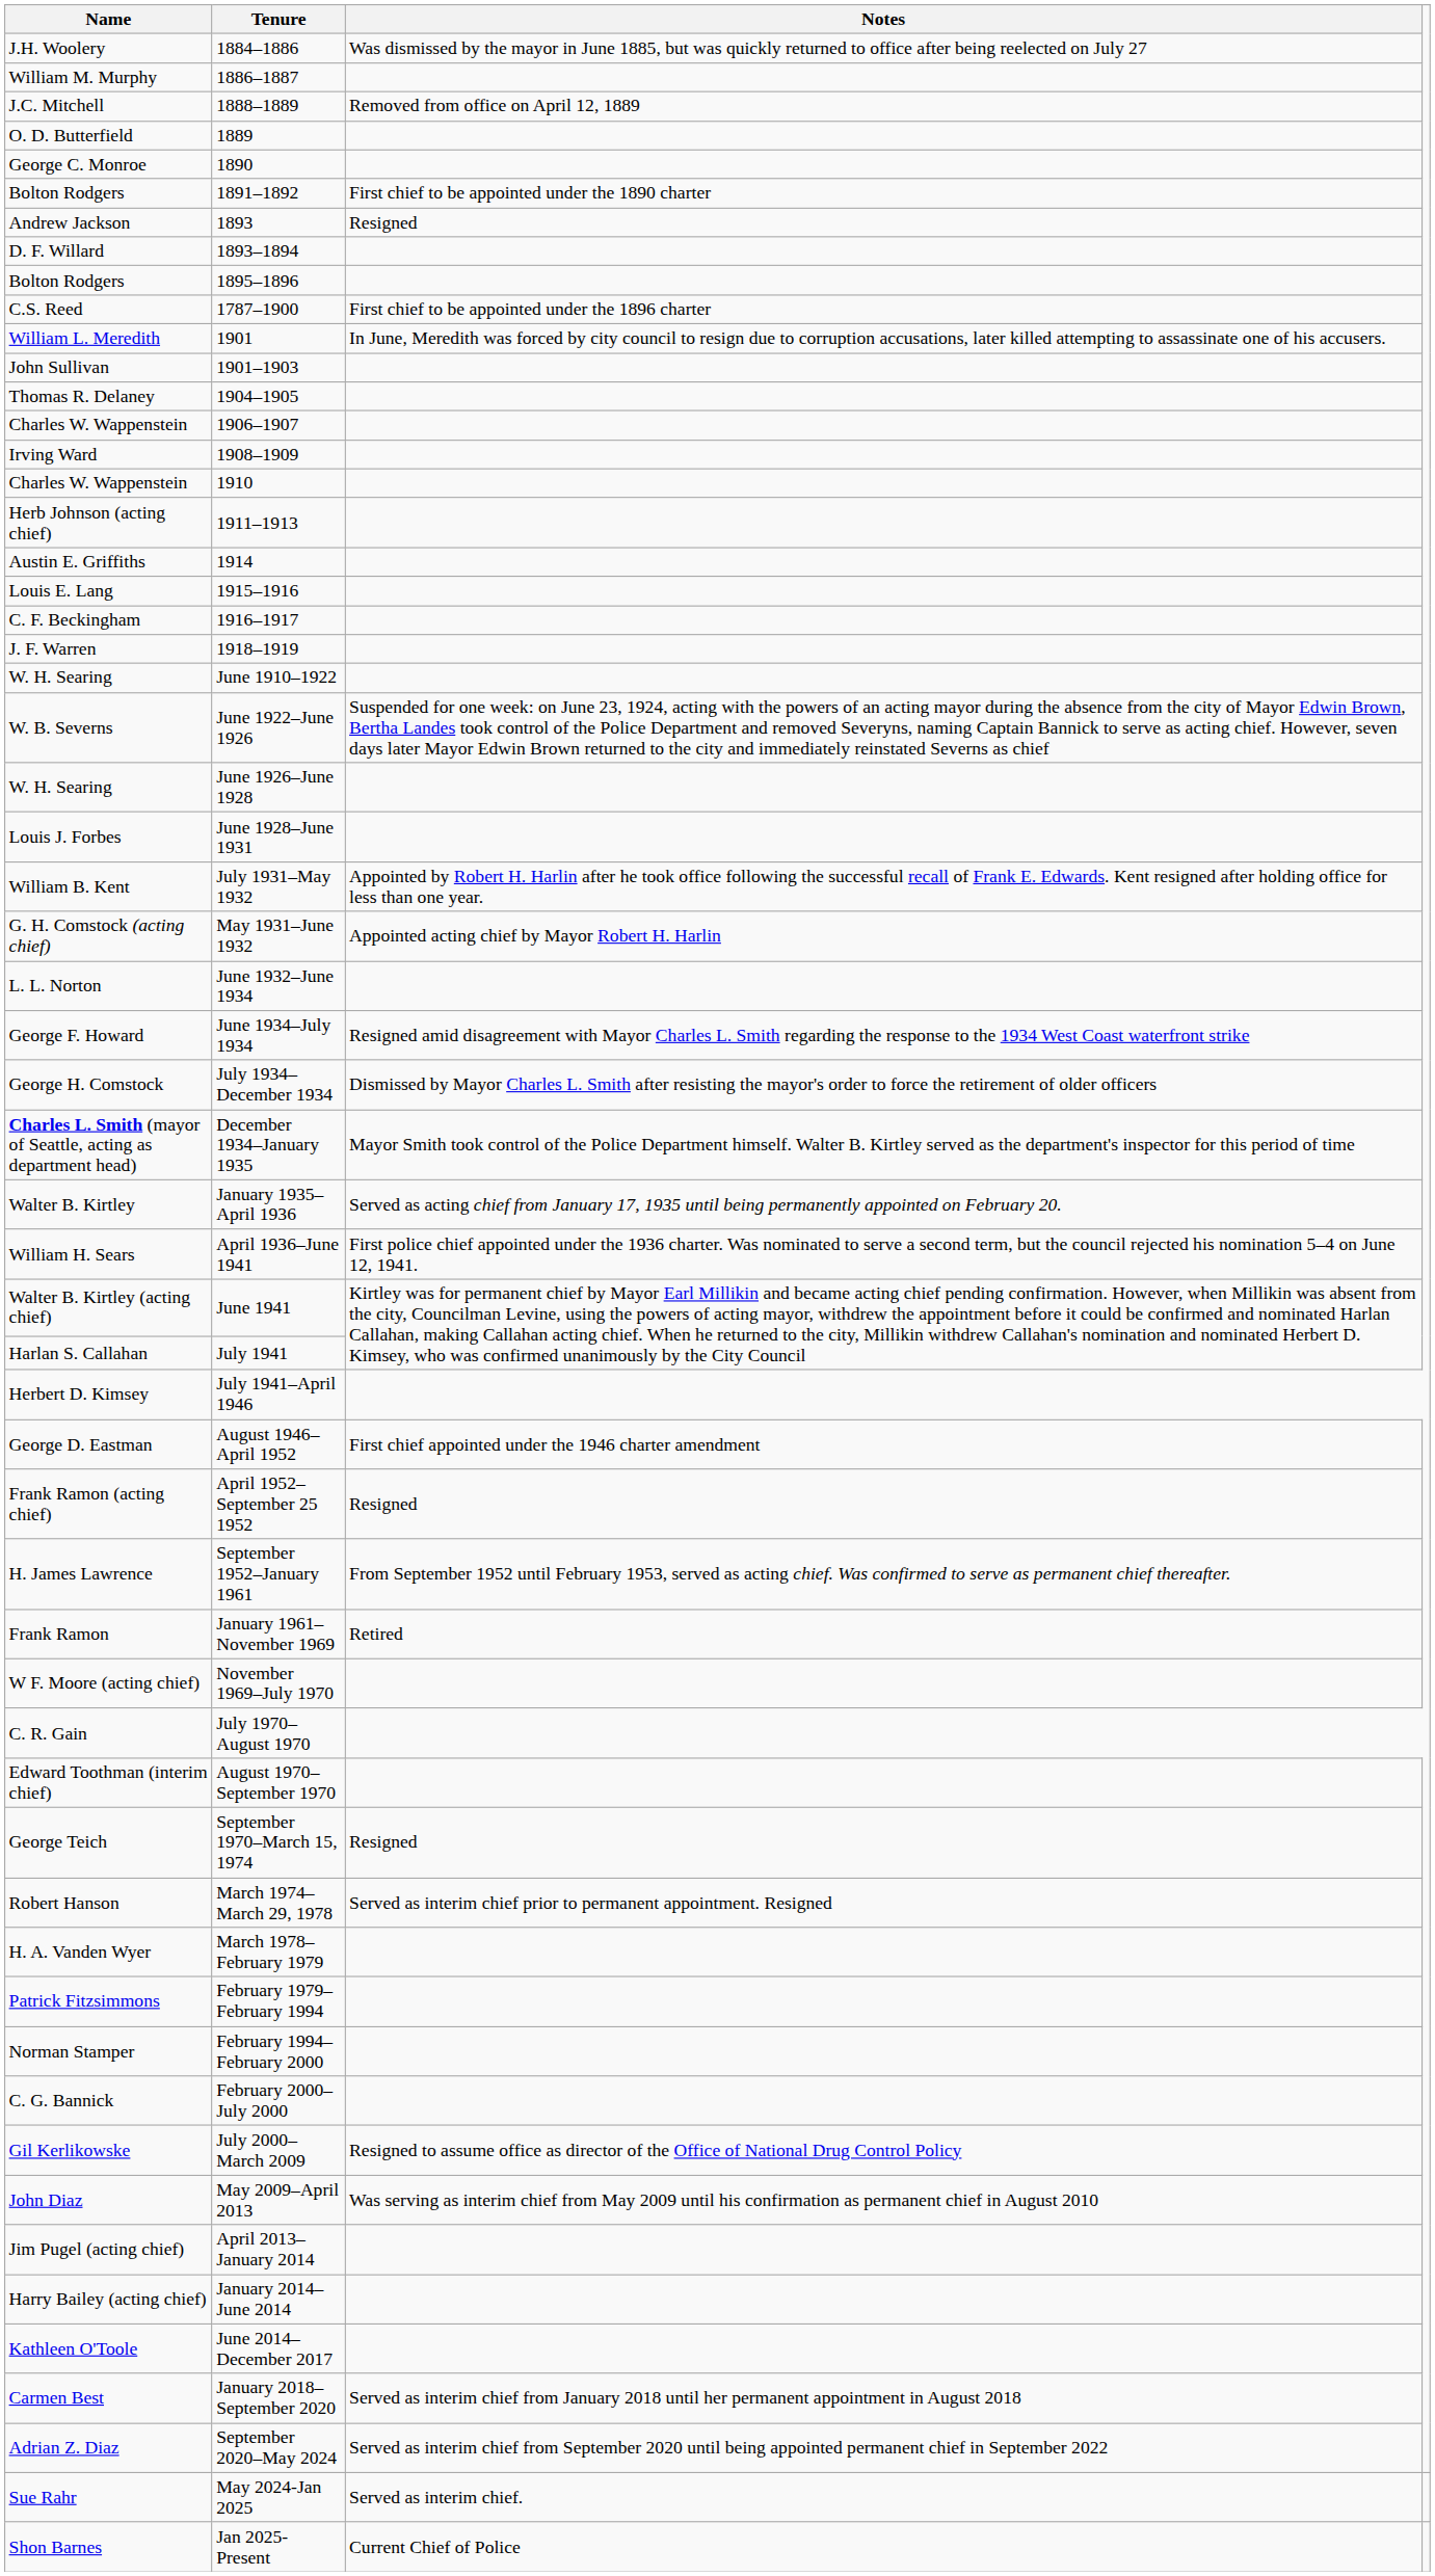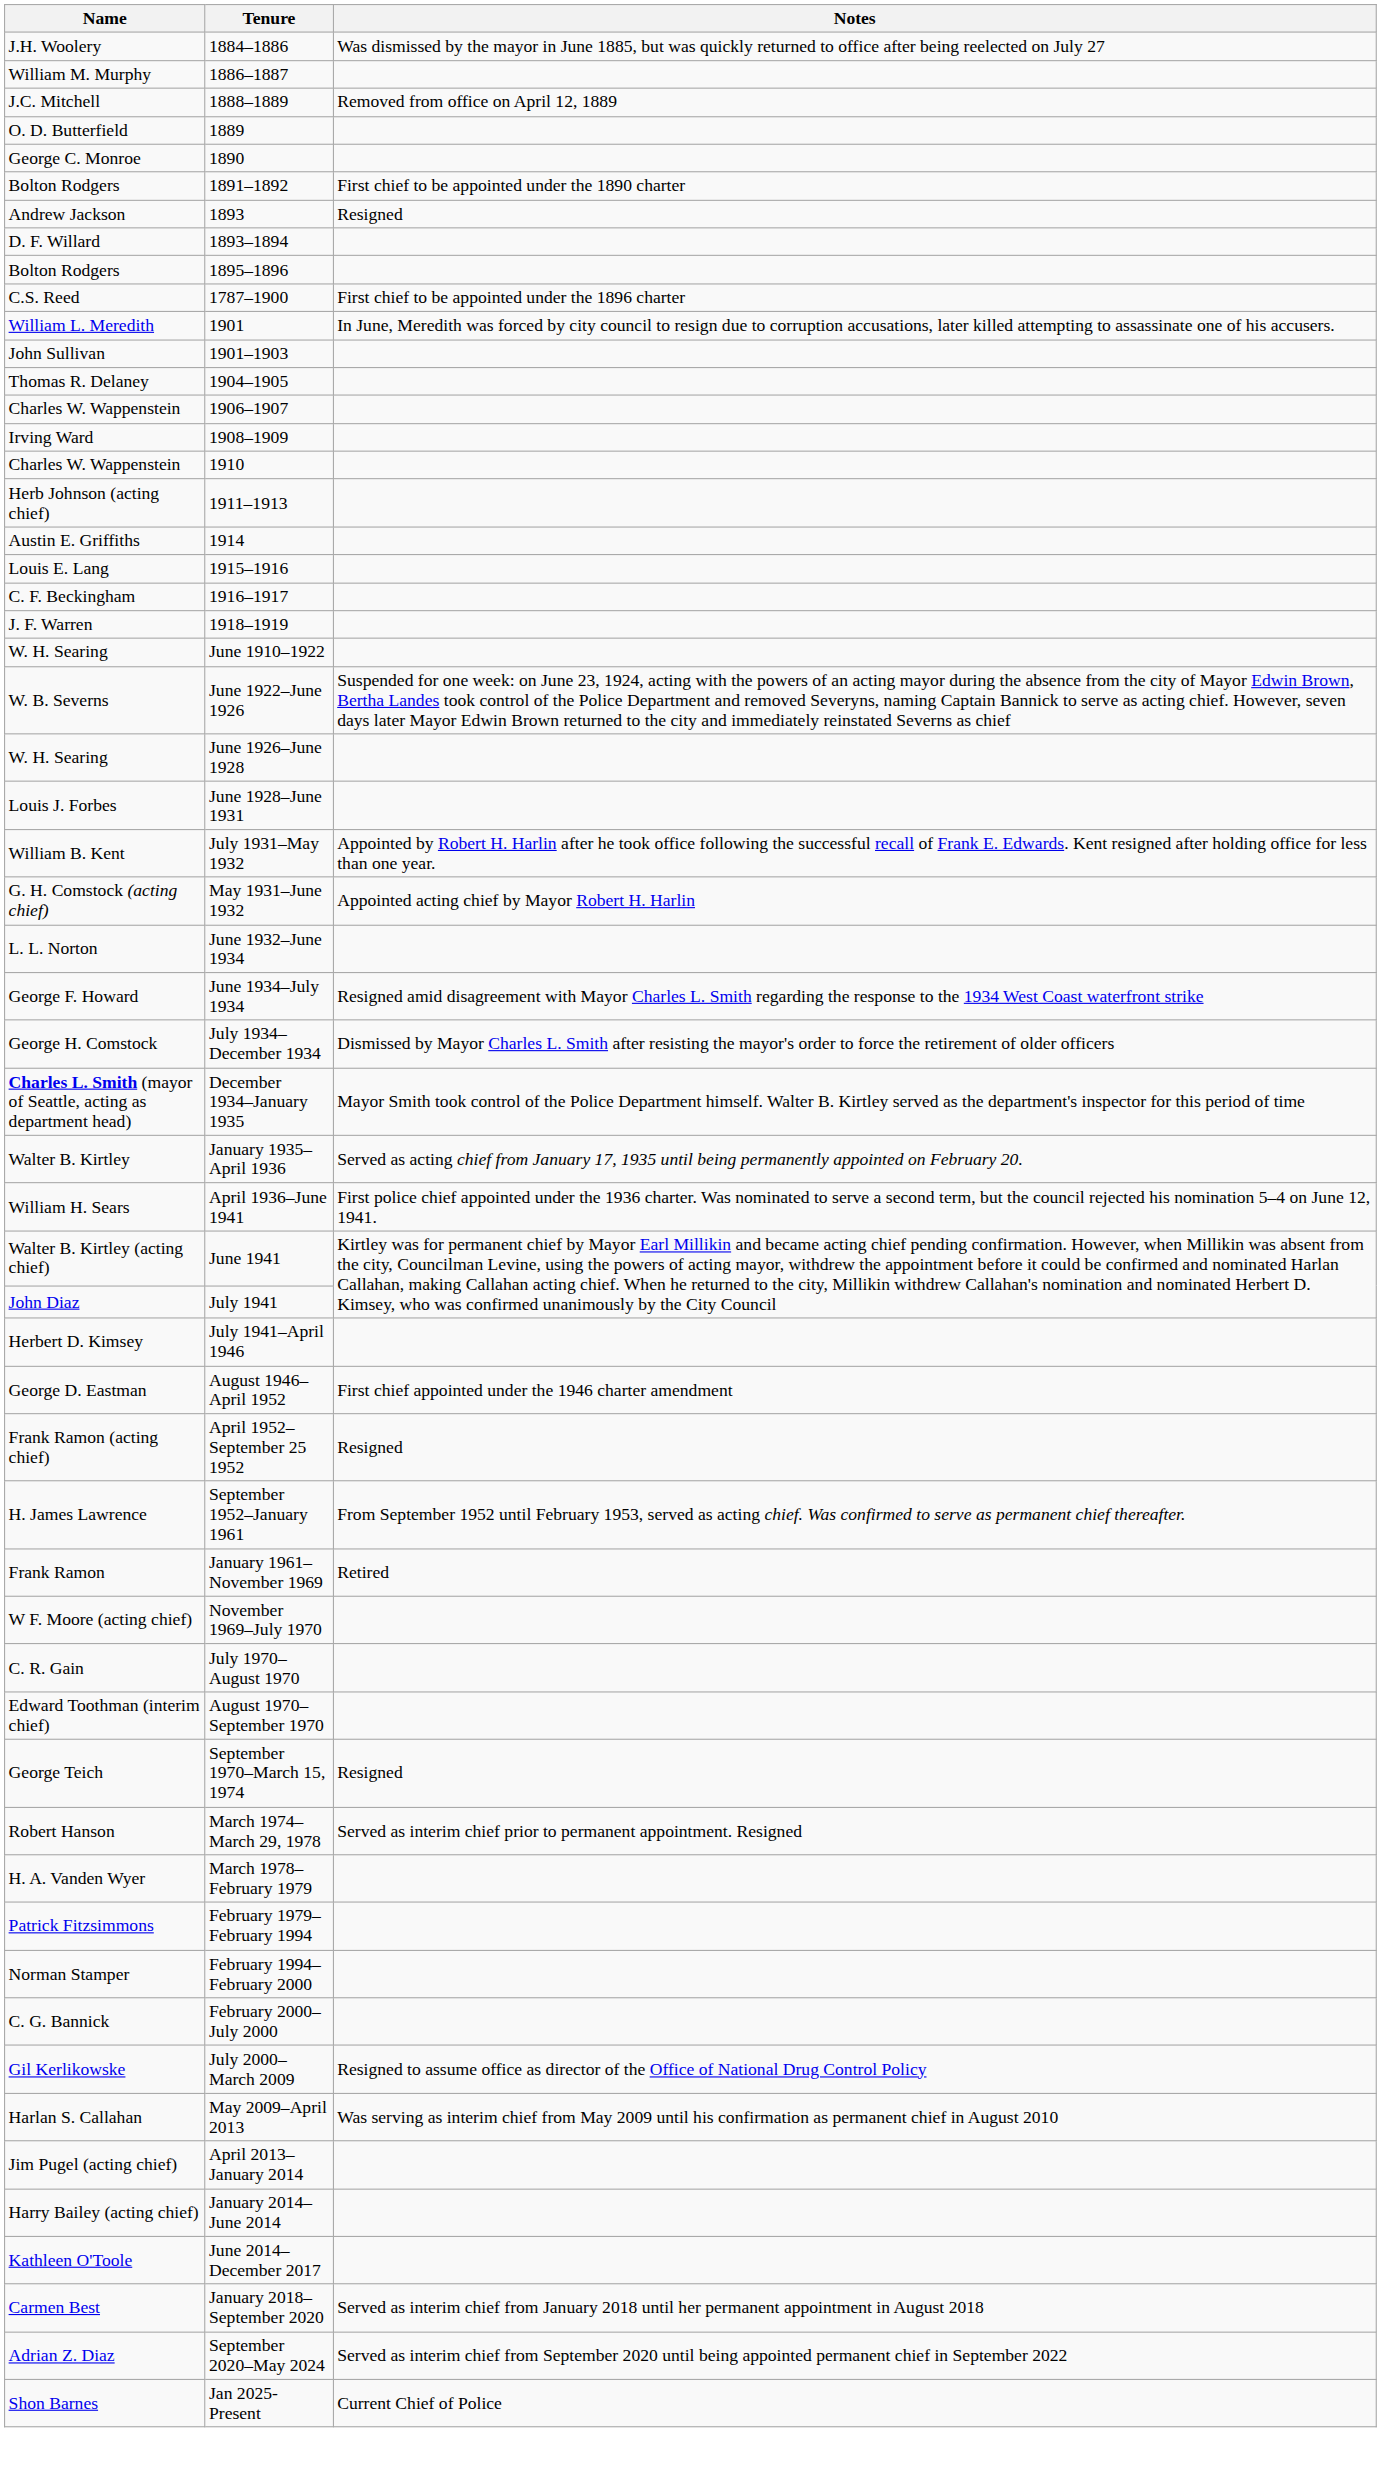 <table class="wikitable">
 <tr>
 <th>Name</th>
 <th>Tenure</th>
 <th>Notes</th>
 </tr>
 <tr>
 <td>J.H. Woolery</td>
 <td>1884–1886</td>
 <td>Was dismissed by the mayor in June 1885, but was quickly returned to office after being reelected on July 27</td>
 </tr>
 <tr>
 <td>William M. Murphy</td>
 <td>1886–1887</td>
 <td></td>
 </tr>
 <tr>
 <td>J.C. Mitchell</td>
 <td>1888–1889</td>
 <td>Removed from office on April 12, 1889</td>
 </tr>
 <tr>
 <td>O. D. Butterfield</td>
 <td>1889</td>
 <td></td>
 </tr>
 <tr>
 <td>George C. Monroe</td>
 <td>1890</td>
 <td></td>
 </tr>
 <tr>
 <td>Bolton Rodgers</td>
 <td>1891–1892</td>
 <td>First chief to be appointed under the 1890 charter</td>
 </tr>
 <tr>
 <td>Andrew Jackson</td>
 <td>1893</td>
 <td>Resigned</td>
 </tr>
 <tr>
 <td>D. F. Willard</td>
 <td>1893–1894</td>
 <td></td>
 </tr>
 <tr>
 <td>Bolton Rodgers</td>
 <td>1895–1896</td>
 <td></td>
 </tr>
 <tr>
 <td>C.S. Reed</td>
 <td>1787–1900</td>
 <td>First chief to be appointed under the 1896 charter</td>
 </tr>
 <tr>
 <td><a href='#'>William L. Meredith</a></td>
 <td>1901</td>
 <td>In June, Meredith was forced by city council to resign due to corruption accusations, later killed attempting to assassinate one of his accusers.</td>
 </tr>
 <tr>
 <td>John Sullivan</td>
 <td>1901–1903</td>
 <td></td>
 </tr>
 <tr>
 <td>Thomas R. Delaney</td>
 <td>1904–1905</td>
 <td></td>
 </tr>
 <tr>
 <td>Charles W. Wappenstein</td>
 <td>1906–1907</td>
 <td></td>
 </tr>
 <tr>
 <td>Irving Ward</td>
 <td>1908–1909</td>
 <td></td>
 </tr>
 <tr>
 <td>Charles W. Wappenstein</td>
 <td>1910</td>
 <td></td>
 </tr>
 <tr>
 <td>Herb Johnson </em>(acting chief)<em></td>
 <td>1911–1913</td>
 <td></td>
 </tr>
 <tr>
 <td>Austin E. Griffiths</td>
 <td>1914</td>
 <td></td>
 </tr>
 <tr>
 <td>Louis E. Lang</td>
 <td>1915–1916</td>
 <td></td>
 </tr>
 <tr>
 <td>C. F. Beckingham</td>
 <td>1916–1917</td>
 <td></td>
 </tr>
 <tr>
 <td>J. F. Warren</td>
 <td>1918–1919</td>
 <td></td>
 </tr>
 <tr>
 <td>W. H. Searing</td>
 <td>June 1910–1922</td>
 <td></td>
 </tr>
 <tr>
 <td>W. B. Severns</td>
 <td>June 1922–June 1926</td>
 <td>Suspended for one week: on June 23, 1924, acting with the powers of an acting mayor during the absence from the city of Mayor <a href='#'>Edwin Brown</a>, <a href='#'>Bertha Landes</a> took control of the Police Department and removed Severyns, naming Captain Bannick to serve as acting chief. However, seven days later Mayor Edwin Brown returned to the city and immediately reinstated Severns as chief</td>
 </tr>
 <tr>
 <td>W. H. Searing</td>
 <td>June 1926–June 1928</td>
 <td></td>
 </tr>
 <tr>
 <td>Louis J. Forbes</td>
 <td>June 1928–June 1931</td>
 <td></td>
 </tr>
 <tr>
 <td>William B. Kent</td>
 <td>July 1931–May 1932</td>
 <td>Appointed by <a href='#'>Robert H. Harlin</a> after he took office following the successful <a href='#'>recall</a> of <a href='#'>Frank E. Edwards</a>. Kent resigned after holding office for less than one year.</td>
 </tr>
 <tr>
 <td>G. H. Comstock <em>(acting chief)</em></td>
 <td>May 1931–June 1932</td>
 <td>Appointed acting chief by Mayor <a href='#'>Robert H. Harlin</a></td>
 </tr>
 <tr>
 <td>L. L. Norton</td>
 <td>June 1932–June 1934</td>
 <td></td>
 </tr>
 <tr>
 <td>George F. Howard</td>
 <td>June 1934–July 1934</td>
 <td>Resigned amid disagreement with Mayor <a href='#'>Charles L. Smith</a> regarding the response to the <a href='#'>1934 West Coast waterfront strike</a></td>
 </tr>
 <tr>
 <td>George H. Comstock</td>
 <td>July 1934–December 1934</td>
 <td>Dismissed by Mayor <a href='#'>Charles L. Smith</a> after resisting the mayor's order to force the retirement of older officers</td>
 </tr>
 <tr>
 <td><strong><a href='#'>Charles L. Smith</a> </strong>(mayor of Seattle, acting as department head)<em></td>
 <td>December 1934–January 1935</td>
 <td>Mayor Smith took control of the Police Department himself. Walter B. Kirtley served as the department's inspector for this period of time</td>
 </tr>
 <tr>
 <td>Walter B. Kirtley</td>
 <td>January 1935–April 1936</td>
 <td>Served as </em>acting<em> chief from January 17, 1935 until being permanently appointed on February 20.</td>
 </tr>
 <tr>
 <td>William H. Sears</td>
 <td>April 1936–June 1941</td>
 <td>First police chief appointed under the 1936 charter. Was nominated to serve a second term, but the council rejected his nomination 5–4 on June 12, 1941.</td>
 </tr>
 <tr>
 <td>Walter B. Kirtley </em>(acting chief)<em></td>
 <td>June 1941</td>
 <td rowspan=2>Kirtley was for permanent chief by Mayor <a href='#'>Earl Millikin</a> and became acting chief pending confirmation. However, when Millikin was absent from the city, Councilman Levine, using the powers of acting mayor, withdrew the appointment before it could be confirmed and nominated Harlan Callahan, making Callahan acting chief. When he returned to the city, Millikin withdrew Callahan's nomination and nominated Herbert D. Kimsey, who was confirmed unanimously by the City Council</td>
 </tr>
 <tr>
-<td>Harlan S. Callahan</td>
+<td><a href='#'>John Diaz</a></td>
 <td>July 1941</td>
 </tr>
 <tr>
 <td>Herbert D. Kimsey</td>
 <td>July 1941–April 1946</td>
 </tr>
 <tr>
 <td>George D. Eastman</td>
 <td>August 1946–April 1952</td>
 <td>First chief appointed under the 1946 charter amendment</td>
 </tr>
 <tr>
 <td>Frank Ramon </em>(acting chief)<em></td>
 <td>April 1952–September 25 1952</td>
 <td>Resigned</td>
 </tr>
 <tr>
 <td>H. James Lawrence</td>
 <td>September 1952–January 1961</td>
 <td>From September 1952 until February 1953, served as </em>acting<em> chief. Was confirmed to serve as permanent chief thereafter.</td>
 </tr>
 <tr>
 <td>Frank Ramon</td>
 <td>January 1961–November 1969</td>
 <td>Retired</td>
 </tr>
 <tr>
 <td>W F. Moore </em>(acting chief)<em></td>
 <td>November 1969–July 1970</td>
 <td></td>
 </tr>
 <tr>
 <td>C. R. Gain</td>
 <td>July 1970–August 1970</td>
 </tr>
 <tr>
 <td>Edward Toothman </em>(interim chief)<em></td>
 <td>August 1970–September 1970</td>
 <td></td>
 </tr>
 <tr>
 <td>George Teich</td>
 <td>September 1970–March 15, 1974</td>
 <td>Resigned</td>
 </tr>
 <tr>
 <td>Robert Hanson</td>
 <td>March 1974–March 29, 1978</td>
 <td>Served as interim chief prior to permanent appointment. Resigned</td>
 </tr>
 <tr>
 <td>H. A. Vanden Wyer</td>
 <td>March 1978–February 1979</td>
 <td></td>
 </tr>
 <tr>
 <td><a href='#'>Patrick Fitzsimmons</a></td>
 <td>February 1979–February 1994</td>
 <td></td>
 </tr>
 <tr>
 <td>Norman Stamper</td>
 <td>February 1994–February 2000</td>
 <td></td>
 </tr>
 <tr>
 <td>C. G. Bannick</td>
 <td>February 2000–July 2000</td>
 <td></td>
 </tr>
 <tr>
 <td><a href='#'>Gil Kerlikowske</a></td>
 <td>July 2000–March 2009</td>
 <td>Resigned to assume office as director of the <a href='#'>Office of National Drug Control Policy</a></td>
 </tr>
 <tr>
-<td><a href='#'>John Diaz</a></td>
+<td>Harlan S. Callahan</td>
 <td>May 2009–April 2013</td>
 <td>Was serving as interim chief from May 2009 until his confirmation as permanent chief in August 2010</td>
 </tr>
 <tr>
 <td>Jim Pugel </em>(acting chief)<em></td>
 <td>April 2013–January 2014</td>
 <td></td>
 </tr>
 <tr>
 <td>Harry Bailey </em>(acting chief)<em></td>
 <td>January 2014–June 2014</td>
 <td></td>
 </tr>
 <tr>
 <td><a href='#'>Kathleen O'Toole</a></td>
 <td>June 2014–December 2017</td>
 <td></td>
 </tr>
 <tr>
 <td><a href='#'>Carmen Best</a></td>
 <td>January 2018–September 2020</td>
 <td>Served as interim chief from January 2018 until her permanent appointment in August 2018</td>
 </tr>
 <tr>
 <td><a href='#'>Adrian Z. Diaz</a></td>
 <td>September 2020–May 2024</td>
 <td>Served as interim chief from September 2020 until being appointed permanent chief in September 2022</td>
 </tr>
 <tr>
-<td><a href='#'>Sue Rahr</a></td>
-<td>May 2024-Jan 2025</td>
-<td>Served as interim chief.</td>
-<td></td>
-</tr>
-<tr>
 <td><a href='#'>Shon Barnes</a></td>
 <td>Jan 2025-</em>Present<em></td>
 <td>Current Chief of Police</td>
 </tr>
 </table>
